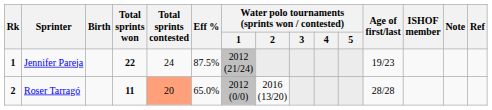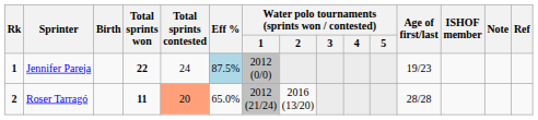 <table class="wikitable sortable" style="text-align: center; font-size: 85%; margin-left: 1em;">
 <tr>
 <th rowspan="2">Rk</th>
 <th rowspan="2">Sprinter</th>
 <th rowspan="2">Birth</th>
 <th rowspan="2">Total<br>sprints<br>won</th>
 <th rowspan="2">Total<br>sprints<br>contested</th>
 <th rowspan="2">Eff %</th>
 <th colspan="5">Water polo tournaments<br>(sprints won / contested)</th>
 <th rowspan="2">Age of<br>first/last</th>
 <th rowspan="2">ISHOF<br>member</th>
 <th rowspan="2">Note</th>
 <th rowspan="2" class="unsortable">Ref</th>
 </tr>
 <tr>
 <th>1</th>
 <th style="width: 2em;" class="unsortable">2</th>
 <th style="width: 2em;" class="unsortable">3</th>
 <th style="width: 2em;" class="unsortable">4</th>
 <th style="width: 2em;" class="unsortable">5</th>
 </tr>
 <tr>
 <td><strong>1</strong></td>
 <td style="text-align: left;" data-sort-value="Pareja, Jennifer"><a href='#'>Jennifer Pareja</a></td>
 <td></td>
 <td><strong>22</strong></td>
 <td>24</td>
-<td>87.5%</td>
-<td style="background-color: silver;">2012<br>(21/24)</td>
+<td style="background: lightblue;">87.5%</td>
+<td style="background-color: silver;">2012<br>(0/0)</td>
 <td style="background-color: #ececec;"></td>
 <td style="background-color: #ececec;"></td>
 <td style="background-color: #ececec;"></td>
 <td style="background-color: #ececec;"></td>
 <td>19/23</td>
 <td></td>
 <td style="text-align: left;"></td>
 <td></td>
 </tr>
 <tr>
 <td><strong>2</strong></td>
 <td style="text-align: left;" data-sort-value="Tarragó, Roser"><a href='#'>Roser Tarragó</a></td>
 <td></td>
 <td><strong>11</strong></td>
 <td style="background: lightsalmon;">20</td>
 <td>65.0%</td>
-<td style="background-color: silver;">2012<br>(0/0)</td>
+<td style="background-color: silver;">2012<br>(21/24)</td>
 <td>2016<br>(13/20)</td>
 <td style="background-color: #ececec;"></td>
 <td style="background-color: #ececec;"></td>
 <td style="background-color: #ececec;"></td>
 <td>28/28</td>
 <td></td>
 <td style="text-align: left;"></td>
 <td></td>
 </tr>
 </table>
